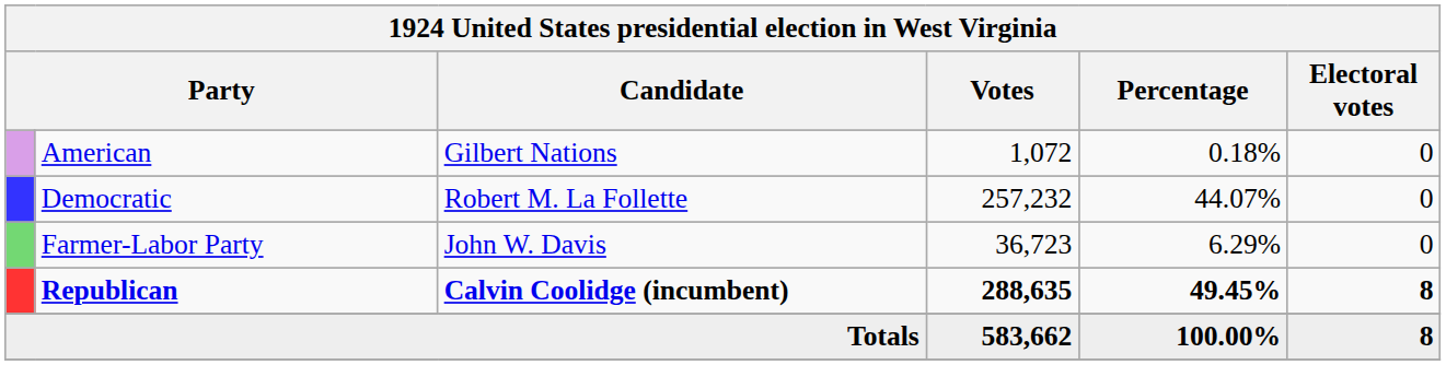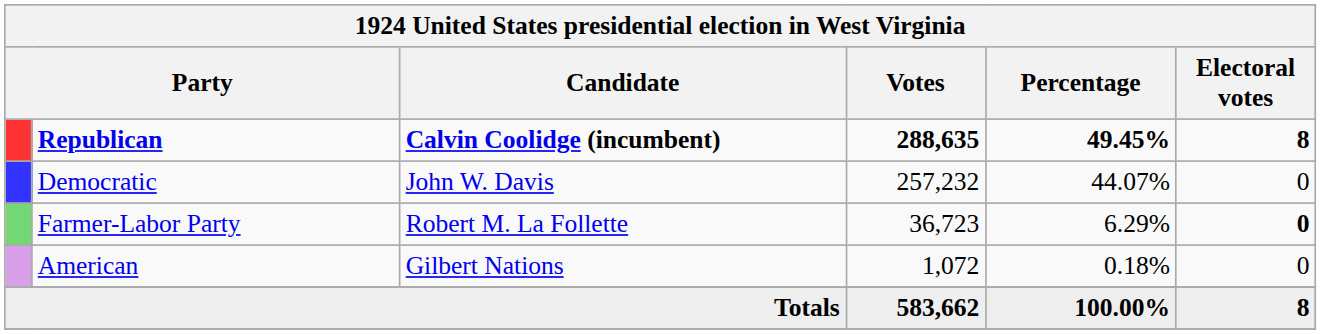 <table class="wikitable" style="font-size: 95%;">
 <tr>
 <th colspan="6">1924 United States presidential election in West Virginia</th>
 </tr>
 <tr>
 <th colspan="2" style="width: 15em">Party</th>
 <th style="width: 17em">Candidate</th>
 <th style="width: 5em">Votes</th>
 <th style="width: 7em">Percentage</th>
 <th style="width: 5em">Electoral votes</th>
 </tr>
 <tr>
-<th style="background-color:#D99FE8; width: 3px"></th>
-<td style="width: 130px"><a href='#'>American</a></td>
-<td><a href='#'>Gilbert Nations</a></td>
-<td align="right">1,072</td>
-<td align="right">0.18%</td>
-<td align="right">0</td>
+<th style="background-color:#FF3333; width: 3px"></th>
+<td style="width: 130px"><strong><a href='#'>Republican</a></strong></td>
+<td><strong><a href='#'>Calvin Coolidge</a> (incumbent)</strong></td>
+<td align="right"><strong>288,635</strong></td>
+<td align="right"><strong>49.45%</strong></td>
+<td align="right"><strong>8</strong></td>
 </tr>
 <tr>
 <th style="background-color:#3333FF; width: 3px"></th>
 <td style="width: 130px"><a href='#'>Democratic</a></td>
-<td><a href='#'>Robert M. La Follette</a></td>
+<td><a href='#'>John W. Davis</a></td>
 <td align="right">257,232</td>
 <td align="right">44.07%</td>
 <td align="right">0</td>
 </tr>
 <tr>
 <th style="background-color:#73d873; width: 3px"></th>
 <td style="width: 130px"><a href='#'>Farmer-Labor Party</a></td>
-<td><a href='#'>John W. Davis</a></td>
+<td><a href='#'>Robert M. La Follette</a></td>
 <td align="right">36,723</td>
 <td align="right">6.29%</td>
-<td align="right">0</td>
+<td align="right"><strong>0</strong></td>
 </tr>
 <tr>
-<th style="background-color:#FF3333; width: 3px"></th>
-<td style="width: 130px"><strong><a href='#'>Republican</a></strong></td>
-<td><strong><a href='#'>Calvin Coolidge</a> (incumbent)</strong></td>
-<td align="right"><strong>288,635</strong></td>
-<td align="right"><strong>49.45%</strong></td>
-<td align="right"><strong>8</strong></td>
+<th style="background-color:#D99FE8; width: 3px"></th>
+<td style="width: 130px"><a href='#'>American</a></td>
+<td><a href='#'>Gilbert Nations</a></td>
+<td align="right">1,072</td>
+<td align="right">0.18%</td>
+<td align="right">0</td>
 </tr>
 <tr>
 </tr>
 <tr bgcolor="#EEEEEE">
 <td colspan="3" align="right"><strong>Totals</strong></td>
 <td align="right"><strong>583,662</strong></td>
 <td align="right"><strong>100.00%</strong></td>
 <td align="right"><strong>8</strong></td>
 </tr>
 <tr bgcolor="#EEEEEE">
 </tr>
 </table>
